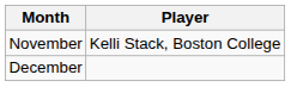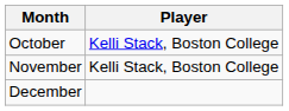 <table class="wikitable">
 <tr>
 <th>Month</th>
 <th>Player</th>
+</tr>
+<tr>
+<td>October</td>
+<td><a href='#'>Kelli Stack</a>, Boston College</td>
 </tr>
 <tr>
 <td>November</td>
 <td>Kelli Stack, Boston College</td>
 </tr>
 <tr>
 <td>December</td>
 <td></td>
 </tr>
 </table>
